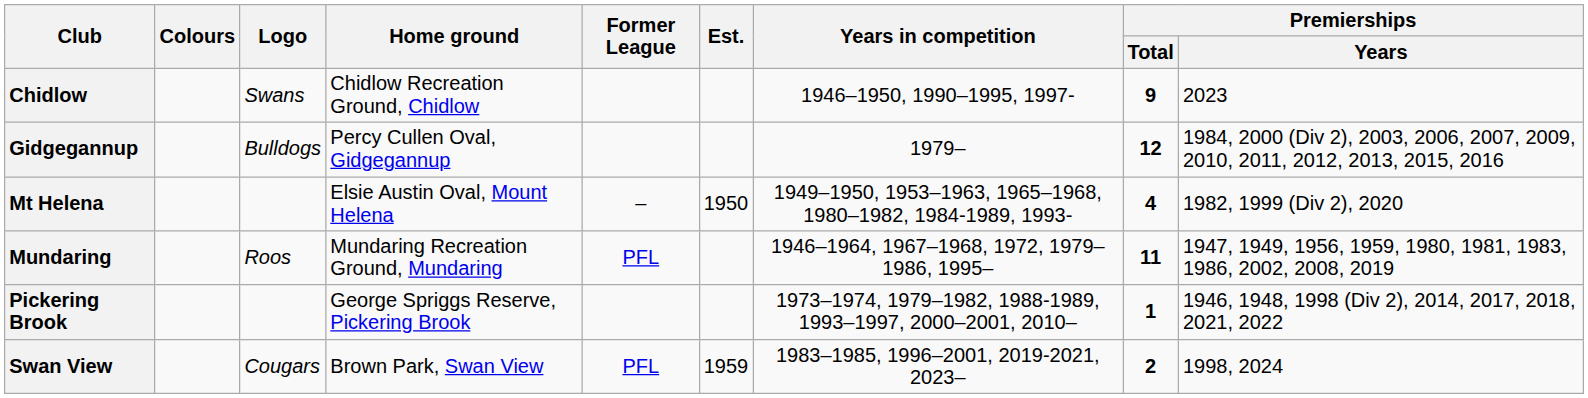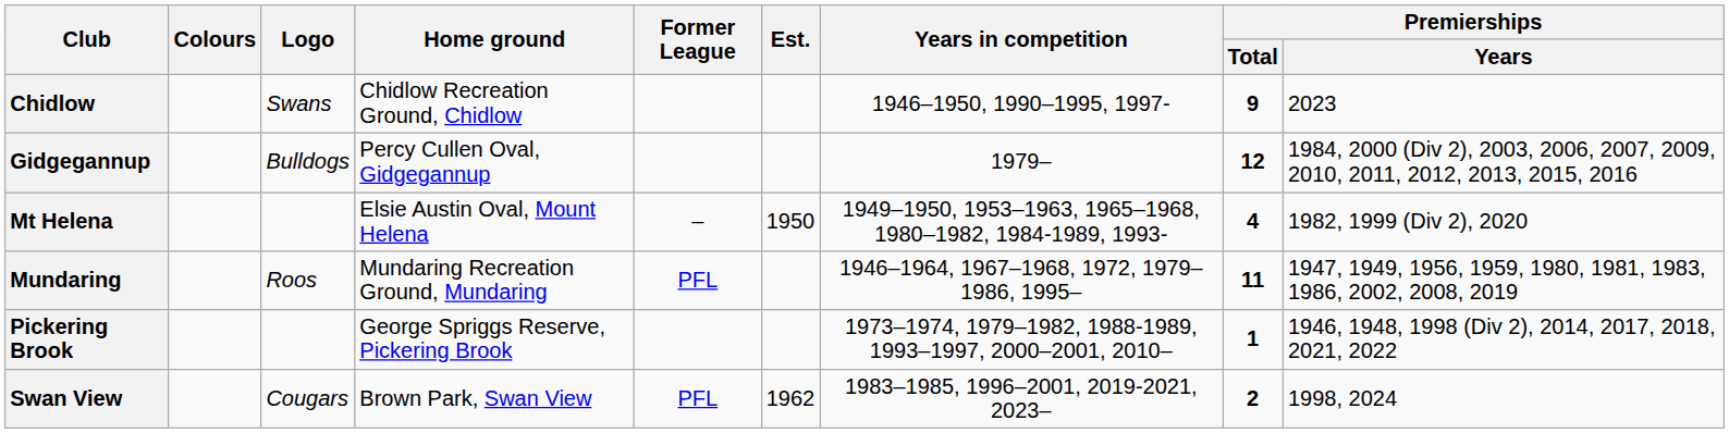 <table class="wikitable sortable" style="text-align:center; width:100%">
 <tr>
 <th rowspan="2">Club</th>
 <th rowspan="2">Colours</th>
 <th rowspan="2">Logo</th>
 <th rowspan="2">Home ground</th>
 <th rowspan="2">Former League</th>
 <th rowspan="2">Est.</th>
 <th rowspan="2">Years in competition</th>
 <th colspan="2">Premierships</th>
 </tr>
 <tr>
 <th>Total</th>
 <th>Years</th>
 </tr>
 <tr>
 <th style="text-align:left">Chidlow</th>
 <td></td>
 <td align="left"><em>Swans</em></td>
 <td align="left">Chidlow Recreation Ground, <a href='#'>Chidlow</a></td>
 <td></td>
 <td></td>
 <td>1946–1950, 1990–1995, 1997-</td>
 <td><strong>9</strong></td>
 <td align="left">2023</td>
 </tr>
 <tr>
 <th style="text-align:left">Gidgegannup</th>
 <td></td>
 <td align="left"><em>Bulldogs</em></td>
 <td align="left">Percy Cullen Oval, <a href='#'>Gidgegannup</a></td>
 <td></td>
 <td></td>
 <td>1979–</td>
 <td><strong>12</strong></td>
 <td align="left">1984, 2000 (Div 2), 2003, 2006, 2007, 2009, 2010, 2011, 2012, 2013, 2015, 2016</td>
 </tr>
 <tr>
 <th style="text-align:left">Mt Helena</th>
 <td></td>
 <td align="left"><em></em></td>
 <td align="left">Elsie Austin Oval, <a href='#'>Mount Helena</a></td>
 <td>–</td>
 <td>1950</td>
 <td>1949–1950, 1953–1963, 1965–1968, 1980–1982, 1984-1989, 1993-</td>
 <td><strong>4</strong></td>
 <td align="left">1982, 1999 (Div 2), 2020</td>
 </tr>
 <tr>
 <th style="text-align:left">Mundaring</th>
 <td></td>
 <td align="left"><em>Roos</em></td>
 <td align="left">Mundaring Recreation Ground, <a href='#'>Mundaring</a></td>
 <td><a href='#'>PFL</a></td>
 <td></td>
 <td>1946–1964, 1967–1968, 1972, 1979–1986, 1995–</td>
 <td><strong>11</strong></td>
 <td align="left">1947, 1949, 1956, 1959, 1980, 1981, 1983, 1986, 2002, 2008, 2019</td>
 </tr>
 <tr>
 <th style="text-align:left">Pickering Brook</th>
 <td></td>
 <td align="left"><em></em></td>
 <td align="left">George Spriggs Reserve, <a href='#'>Pickering Brook</a></td>
 <td></td>
 <td></td>
 <td>1973–1974, 1979–1982, 1988-1989, 1993–1997, 2000–2001, 2010–</td>
 <td><strong>1</strong></td>
 <td align="left">1946, 1948, 1998 (Div 2), 2014, 2017, 2018, 2021, 2022</td>
 </tr>
 <tr>
 <th style="text-align:left">Swan View</th>
 <td></td>
 <td align="left"><em>Cougars</em></td>
 <td align="left">Brown Park, <a href='#'>Swan View</a></td>
 <td><a href='#'>PFL</a></td>
-<td>1959</td>
+<td>1962</td>
 <td>1983–1985, 1996–2001, 2019-2021, 2023–</td>
 <td><strong>2</strong></td>
 <td align="left">1998, 2024</td>
 </tr>
 </table>
